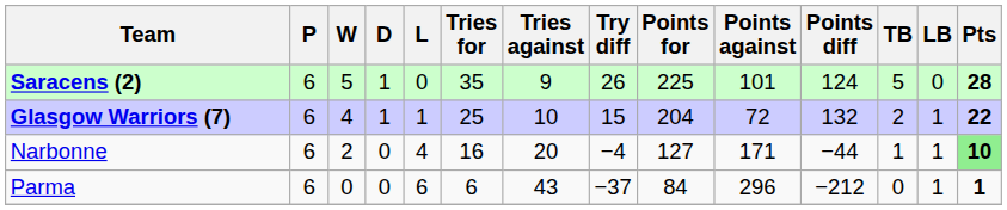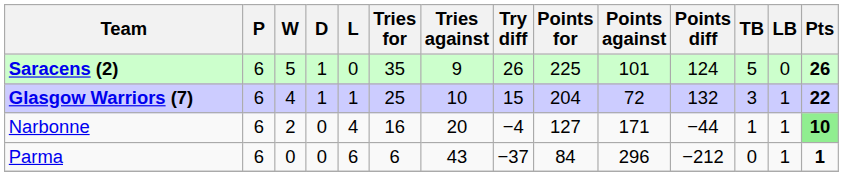 <table class="wikitable" style="text-align: center;">
 <tr>
 <th width="200">Team</th>
 <th width="20">P</th>
 <th width="20">W</th>
 <th width="20">D</th>
 <th width="20">L</th>
 <th width="20">Tries for</th>
 <th width="20">Tries against</th>
 <th width="20">Try diff</th>
 <th width="20">Points for</th>
 <th width="20">Points against</th>
 <th width="25">Points diff</th>
 <th width="20">TB</th>
 <th width="20">LB</th>
 <th width="20">Pts</th>
 </tr>
 <tr bgcolor="#ccffcc">
 <td align=left> <strong><a href='#'>Saracens</a> (2)</strong></td>
 <td>6</td>
 <td>5</td>
 <td>1</td>
 <td>0</td>
 <td>35</td>
 <td>9</td>
 <td>26</td>
 <td>225</td>
 <td>101</td>
 <td>124</td>
 <td>5</td>
 <td>0</td>
-<td><strong>28</strong></td>
+<td><strong>26</strong></td>
 </tr>
 <tr bgcolor="#ccccff">
 <td align=left> <strong><a href='#'>Glasgow Warriors</a> (7)</strong></td>
 <td>6</td>
 <td>4</td>
 <td>1</td>
 <td>1</td>
 <td>25</td>
 <td>10</td>
 <td>15</td>
 <td>204</td>
 <td>72</td>
 <td>132</td>
-<td>2</td>
+<td>3</td>
 <td>1</td>
 <td><strong>22</strong></td>
 </tr>
 <tr>
 <td align=left> <a href='#'>Narbonne</a></td>
 <td>6</td>
 <td>2</td>
 <td>0</td>
 <td>4</td>
 <td>16</td>
 <td>20</td>
 <td>−4</td>
 <td>127</td>
 <td>171</td>
 <td>−44</td>
 <td>1</td>
 <td>1</td>
 <td style="background: lightgreen;"><strong>10</strong></td>
 </tr>
 <tr>
 <td align=left> <a href='#'>Parma</a></td>
 <td>6</td>
 <td>0</td>
 <td>0</td>
 <td>6</td>
 <td>6</td>
 <td>43</td>
 <td>−37</td>
 <td>84</td>
 <td>296</td>
 <td>−212</td>
 <td>0</td>
 <td>1</td>
 <td><strong>1</strong></td>
 </tr>
 <tr>
 </tr>
 </table>
